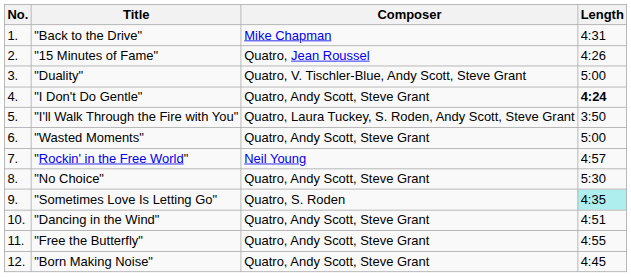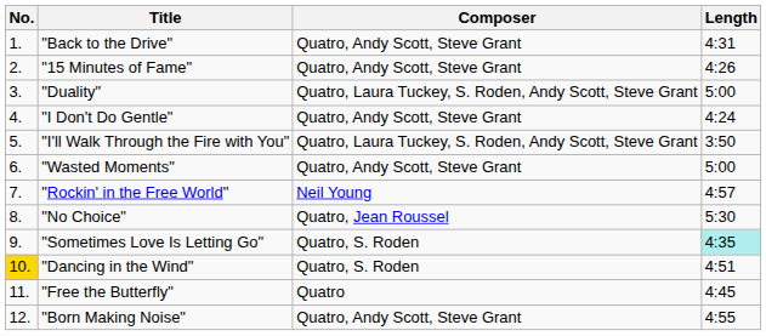 <table class="wikitable sortable">
 <tr>
 <th>No.</th>
 <th>Title</th>
 <th>Composer</th>
 <th>Length</th>
 </tr>
 <tr>
 <td>1.</td>
 <td>"Back to the Drive"</td>
-<td><a href='#'>Mike Chapman</a></td>
+<td>Quatro, Andy Scott, Steve Grant</td>
 <td>4:31</td>
 </tr>
 <tr>
 <td>2.</td>
 <td>"15 Minutes of Fame"</td>
-<td>Quatro, <a href='#'>Jean Roussel</a></td>
+<td>Quatro, Andy Scott, Steve Grant</td>
 <td>4:26</td>
 </tr>
 <tr>
 <td>3.</td>
 <td>"Duality"</td>
-<td>Quatro, V. Tischler-Blue, Andy Scott, Steve Grant</td>
+<td>Quatro, Laura Tuckey, S. Roden, Andy Scott, Steve Grant</td>
 <td>5:00</td>
 </tr>
 <tr>
 <td>4.</td>
 <td>"I Don't Do Gentle"</td>
 <td>Quatro, Andy Scott, Steve Grant</td>
-<td><strong>4:24</strong></td>
+<td>4:24</td>
 </tr>
 <tr>
 <td>5.</td>
 <td>"I'll Walk Through the Fire with You"</td>
 <td>Quatro, Laura Tuckey, S. Roden, Andy Scott, Steve Grant</td>
 <td>3:50</td>
 </tr>
 <tr>
 <td>6.</td>
 <td>"Wasted Moments"</td>
 <td>Quatro, Andy Scott, Steve Grant</td>
 <td>5:00</td>
 </tr>
 <tr>
 <td>7.</td>
 <td>"<a href='#'>Rockin' in the Free World</a>"</td>
 <td><a href='#'>Neil Young</a></td>
 <td>4:57</td>
 </tr>
 <tr>
 <td>8.</td>
 <td>"No Choice"</td>
-<td>Quatro, Andy Scott, Steve Grant</td>
+<td>Quatro, <a href='#'>Jean Roussel</a></td>
 <td>5:30</td>
 </tr>
 <tr>
 <td>9.</td>
 <td>"Sometimes Love Is Letting Go"</td>
 <td>Quatro, S. Roden</td>
 <td style="background: paleturquoise;">4:35</td>
 </tr>
 <tr>
-<td>10.</td>
+<td style="background: gold;">10.</td>
 <td>"Dancing in the Wind"</td>
-<td>Quatro, Andy Scott, Steve Grant</td>
+<td>Quatro, S. Roden</td>
 <td>4:51</td>
 </tr>
 <tr>
 <td>11.</td>
 <td>"Free the Butterfly"</td>
-<td>Quatro, Andy Scott, Steve Grant</td>
-<td>4:55</td>
+<td>Quatro</td>
+<td>4:45</td>
 </tr>
 <tr>
 <td>12.</td>
 <td>"Born Making Noise"</td>
 <td>Quatro, Andy Scott, Steve Grant</td>
-<td>4:45</td>
+<td>4:55</td>
 </tr>
 </table>
